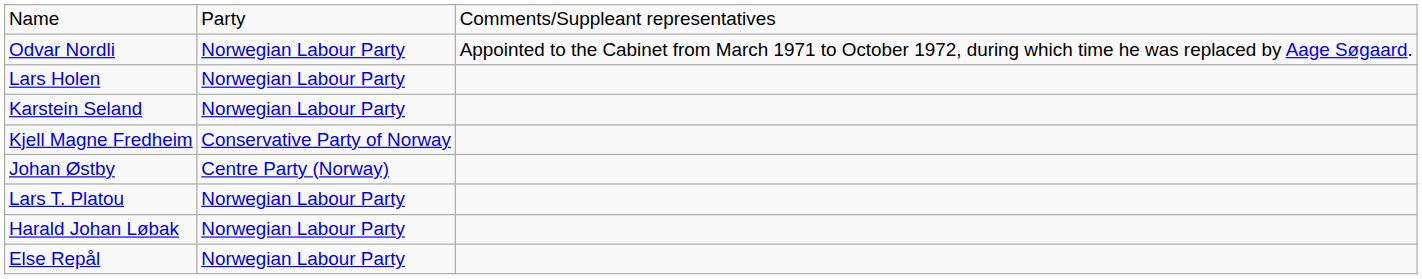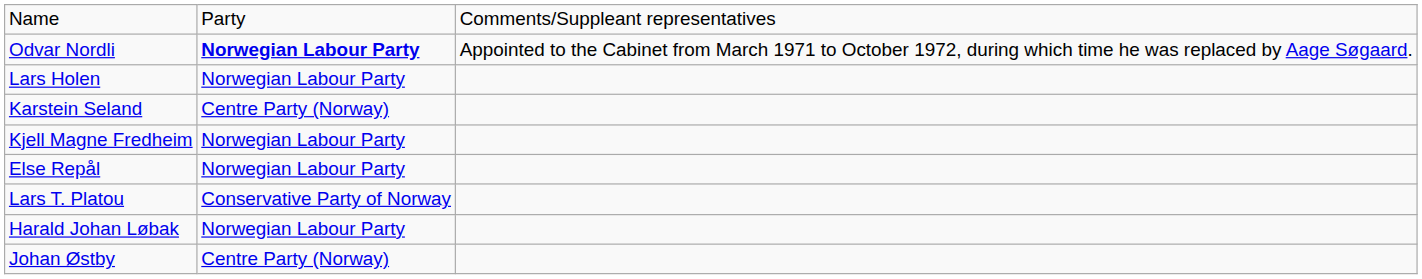 <table class="wikitable">
 <tr>
 <td>Name</td>
 <td>Party</td>
 <td>Comments/Suppleant representatives</td>
 </tr>
 <tr>
 <td><a href='#'>Odvar Nordli</a></td>
-<td><a href='#'>Norwegian Labour Party</a></td>
+<td><strong><a href='#'>Norwegian Labour Party</a></strong></td>
 <td>Appointed to the Cabinet from March 1971 to October 1972, during which time he was replaced by <a href='#'>Aage Søgaard</a>.</td>
 </tr>
 <tr>
 <td><a href='#'>Lars Holen</a></td>
 <td><a href='#'>Norwegian Labour Party</a></td>
 <td></td>
 </tr>
 <tr>
 <td><a href='#'>Karstein Seland</a></td>
+<td><a href='#'>Centre Party (Norway)</a></td>
+<td></td>
+</tr>
+<tr>
+<td><a href='#'>Kjell Magne Fredheim</a></td>
 <td><a href='#'>Norwegian Labour Party</a></td>
 <td></td>
 </tr>
 <tr>
-<td><a href='#'>Kjell Magne Fredheim</a></td>
-<td><a href='#'>Conservative Party of Norway</a></td>
-<td></td>
-</tr>
-<tr>
-<td><a href='#'>Johan Østby</a></td>
-<td><a href='#'>Centre Party (Norway)</a></td>
+<td><a href='#'>Else Repål</a></td>
+<td><a href='#'>Norwegian Labour Party</a></td>
 <td></td>
 </tr>
 <tr>
 <td><a href='#'>Lars T. Platou</a></td>
-<td><a href='#'>Norwegian Labour Party</a></td>
+<td><a href='#'>Conservative Party of Norway</a></td>
 <td></td>
 </tr>
 <tr>
 <td><a href='#'>Harald Johan Løbak</a></td>
 <td><a href='#'>Norwegian Labour Party</a></td>
 <td></td>
 </tr>
 <tr>
-<td><a href='#'>Else Repål</a></td>
-<td><a href='#'>Norwegian Labour Party</a></td>
+<td><a href='#'>Johan Østby</a></td>
+<td><a href='#'>Centre Party (Norway)</a></td>
 <td></td>
 </tr>
 </table>
